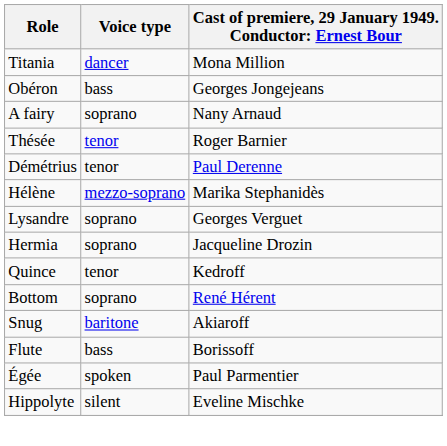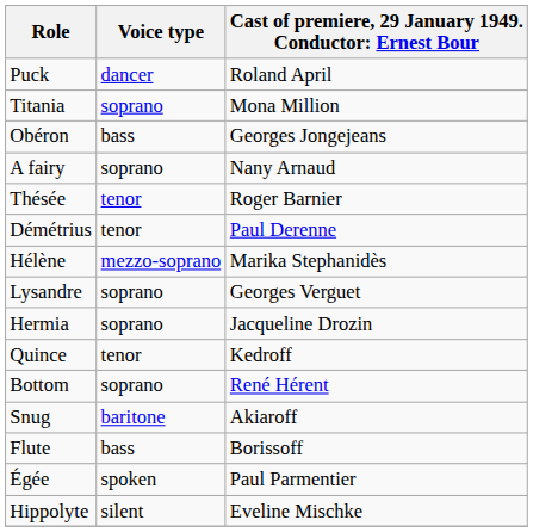 <table class="wikitable">
 <tr>
 <th>Role</th>
 <th>Voice type</th>
 <th>Cast of premiere, 29 January 1949.<br>Conductor: <a href='#'>Ernest Bour</a></th>
 </tr>
 <tr>
+<td>Puck</td>
+<td><a href='#'>dancer</a></td>
+<td>Roland April</td>
+</tr>
+<tr>
 <td>Titania</td>
-<td><a href='#'>dancer</a></td>
+<td><a href='#'>soprano</a></td>
 <td>Mona Million</td>
 </tr>
 <tr>
 <td>Obéron</td>
 <td>bass</td>
 <td>Georges Jongejeans</td>
 </tr>
 <tr>
 <td>A fairy</td>
 <td>soprano</td>
 <td>Nany Arnaud</td>
 </tr>
 <tr>
 <td>Thésée</td>
 <td><a href='#'>tenor</a></td>
 <td>Roger Barnier</td>
 </tr>
 <tr>
 <td>Démétrius</td>
 <td>tenor</td>
 <td><a href='#'>Paul Derenne</a></td>
 </tr>
 <tr>
 <td>Hélène</td>
 <td><a href='#'>mezzo-soprano</a></td>
 <td>Marika Stephanidès</td>
 </tr>
 <tr>
 <td>Lysandre</td>
 <td>soprano</td>
 <td>Georges Verguet</td>
 </tr>
 <tr>
 <td>Hermia</td>
 <td>soprano</td>
 <td>Jacqueline Drozin</td>
 </tr>
 <tr>
 <td>Quince</td>
 <td>tenor</td>
 <td>Kedroff</td>
 </tr>
 <tr>
 <td>Bottom</td>
 <td>soprano</td>
 <td><a href='#'>René Hérent</a></td>
 </tr>
 <tr>
 <td>Snug</td>
 <td><a href='#'>baritone</a></td>
 <td>Akiaroff</td>
 </tr>
 <tr>
 <td>Flute</td>
 <td>bass</td>
 <td>Borissoff</td>
 </tr>
 <tr>
 <td>Égée</td>
 <td>spoken</td>
 <td>Paul Parmentier</td>
 </tr>
 <tr>
 <td>Hippolyte</td>
 <td>silent</td>
 <td>Eveline Mischke</td>
 </tr>
 <tr>
 </tr>
 </table>
